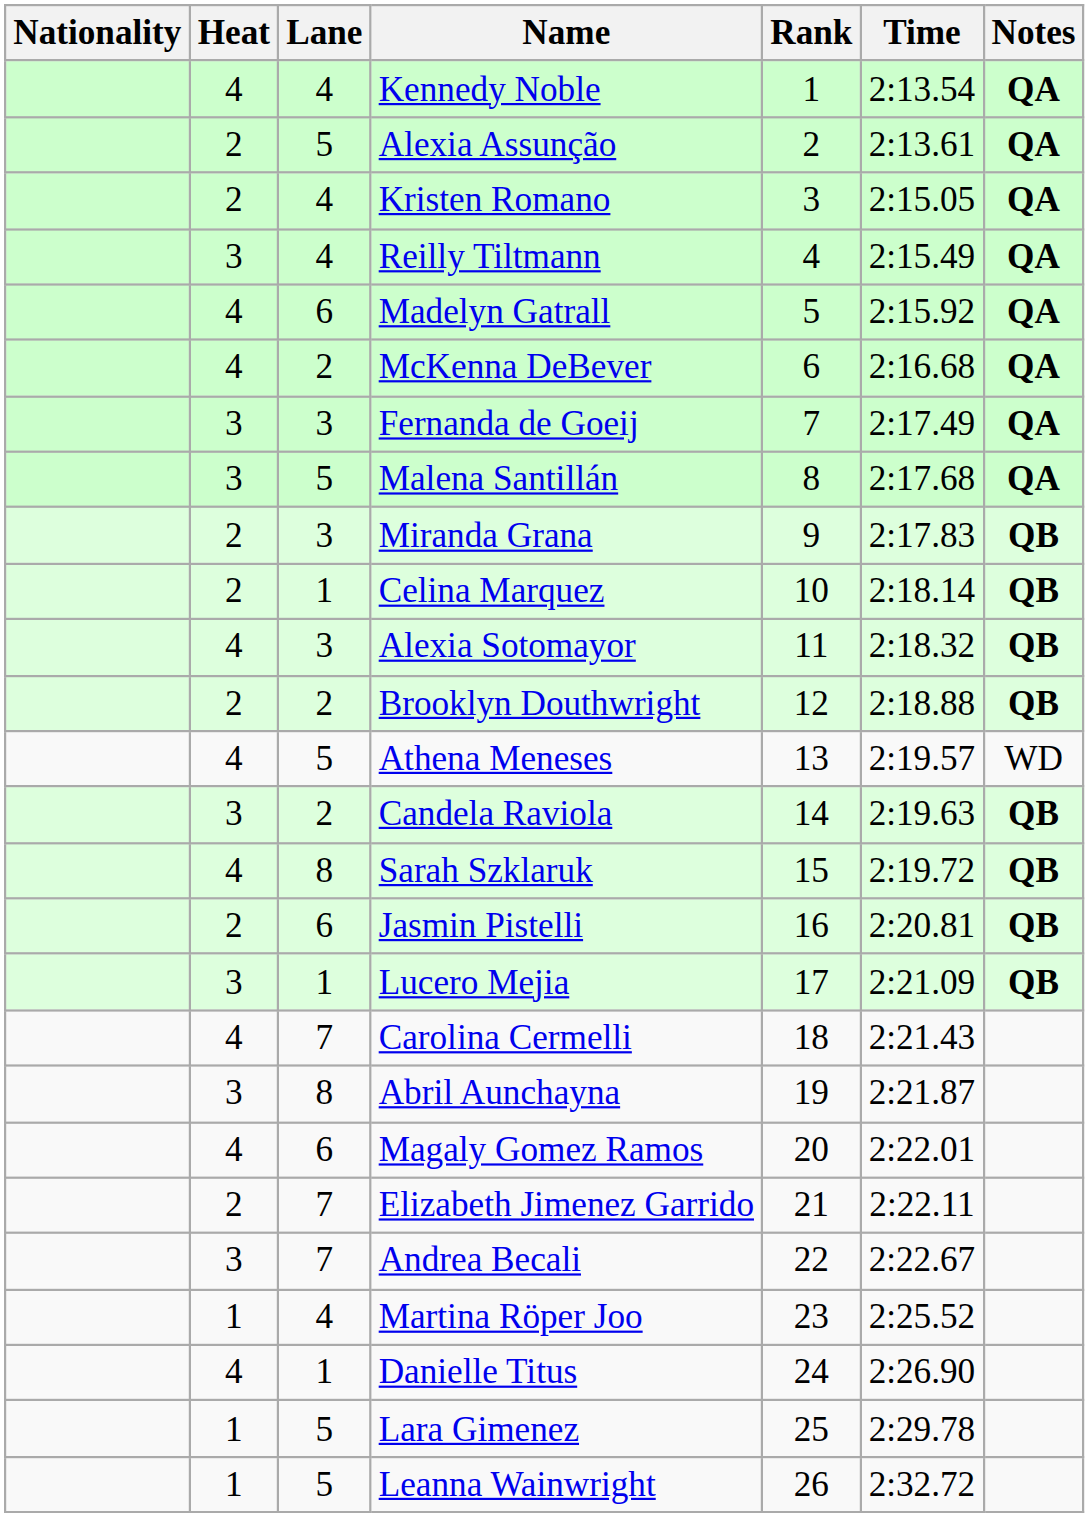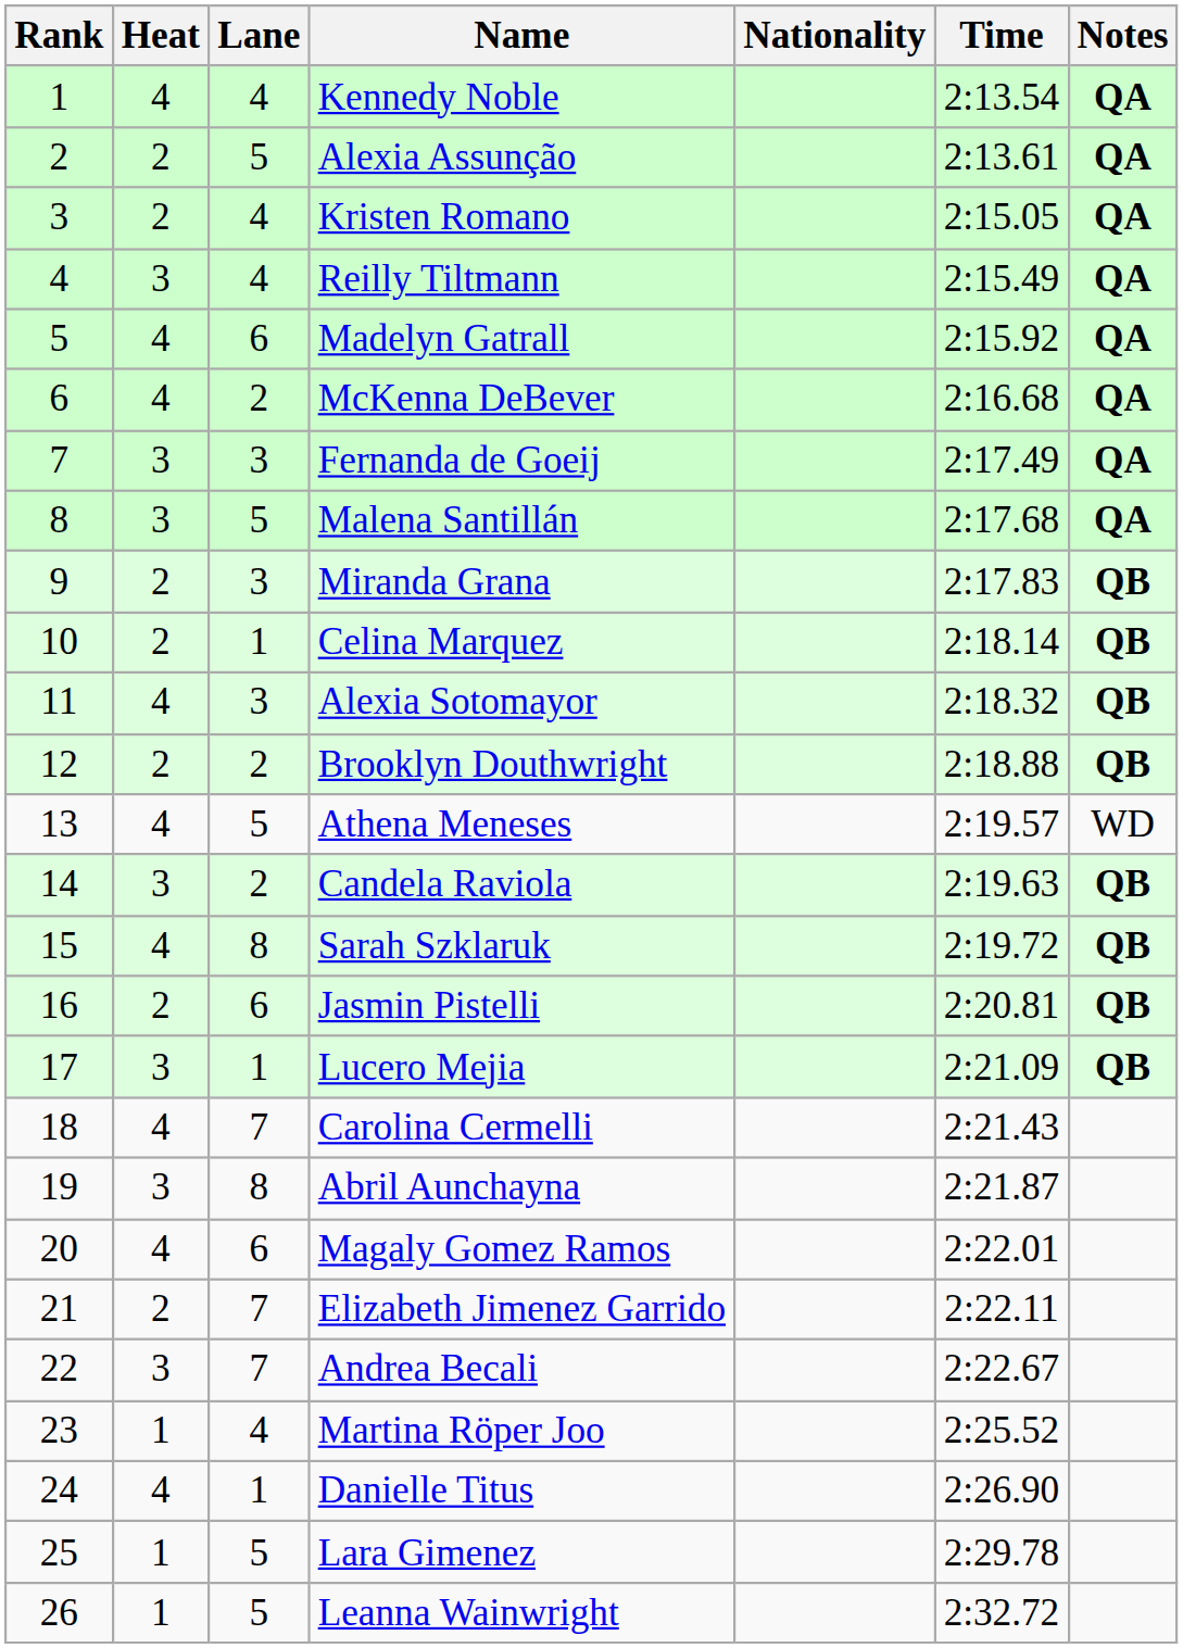 <table class="wikitable sortable" style="text-align:center">
 <tr>
-<th>Nationality</th>
+<th>Rank</th>
 <th>Heat</th>
 <th>Lane</th>
 <th>Name</th>
-<th>Rank</th>
+<th>Nationality</th>
 <th>Time</th>
 <th>Notes</th>
 </tr>
 <tr bgcolor="ccffcc">
-<td align="left"></td>
+<td>1</td>
 <td>4</td>
 <td>4</td>
 <td align="left"><a href='#'>Kennedy Noble</a></td>
-<td>1</td>
+<td align="left"></td>
 <td>2:13.54</td>
 <td><strong>QA</strong></td>
 </tr>
 <tr bgcolor="ccffcc">
-<td align="left"></td>
+<td>2</td>
 <td>2</td>
 <td>5</td>
 <td align="left"><a href='#'>Alexia Assunção</a></td>
-<td>2</td>
+<td align="left"></td>
 <td>2:13.61</td>
 <td><strong>QA</strong></td>
 </tr>
 <tr bgcolor="ccffcc">
-<td align="left"></td>
+<td>3</td>
 <td>2</td>
 <td>4</td>
 <td align="left"><a href='#'>Kristen Romano</a></td>
-<td>3</td>
+<td align="left"></td>
 <td>2:15.05</td>
 <td><strong>QA</strong></td>
 </tr>
 <tr bgcolor="ccffcc">
-<td align="left"></td>
+<td>4</td>
 <td>3</td>
 <td>4</td>
 <td align="left"><a href='#'>Reilly Tiltmann</a></td>
-<td>4</td>
+<td align="left"></td>
 <td>2:15.49</td>
 <td><strong>QA</strong></td>
 </tr>
 <tr bgcolor="ccffcc">
-<td align="left"></td>
+<td>5</td>
 <td>4</td>
 <td>6</td>
 <td align="left"><a href='#'>Madelyn Gatrall</a></td>
-<td>5</td>
+<td align="left"></td>
 <td>2:15.92</td>
 <td><strong>QA</strong></td>
 </tr>
 <tr bgcolor="ccffcc">
-<td align="left"></td>
+<td>6</td>
 <td>4</td>
 <td>2</td>
 <td align="left"><a href='#'>McKenna DeBever</a></td>
-<td>6</td>
+<td align="left"></td>
 <td>2:16.68</td>
 <td><strong>QA</strong></td>
 </tr>
 <tr bgcolor="ccffcc">
-<td align="left"></td>
+<td>7</td>
 <td>3</td>
 <td>3</td>
 <td align="left"><a href='#'>Fernanda de Goeij</a></td>
-<td>7</td>
+<td align="left"></td>
 <td>2:17.49</td>
 <td><strong>QA</strong></td>
 </tr>
 <tr bgcolor="ccffcc">
-<td align="left"></td>
+<td>8</td>
 <td>3</td>
 <td>5</td>
 <td align="left"><a href='#'>Malena Santillán</a></td>
-<td>8</td>
+<td align="left"></td>
 <td>2:17.68</td>
 <td><strong>QA</strong></td>
 </tr>
 <tr bgcolor="ddffdd">
-<td align="left"></td>
+<td>9</td>
 <td>2</td>
 <td>3</td>
 <td align="left"><a href='#'>Miranda Grana</a></td>
-<td>9</td>
+<td align="left"></td>
 <td>2:17.83</td>
 <td><strong>QB</strong></td>
 </tr>
 <tr bgcolor="ddffdd">
-<td align="left"></td>
+<td>10</td>
 <td>2</td>
 <td>1</td>
 <td align="left"><a href='#'>Celina Marquez</a></td>
-<td>10</td>
+<td align="left"></td>
 <td>2:18.14</td>
 <td><strong>QB</strong></td>
 </tr>
 <tr bgcolor="ddffdd">
-<td align="left"></td>
+<td>11</td>
 <td>4</td>
 <td>3</td>
 <td align="left"><a href='#'>Alexia Sotomayor</a></td>
-<td>11</td>
+<td align="left"></td>
 <td>2:18.32</td>
 <td><strong>QB</strong></td>
 </tr>
 <tr bgcolor="ddffdd">
-<td align="left"></td>
+<td>12</td>
 <td>2</td>
 <td>2</td>
 <td align="left"><a href='#'>Brooklyn Douthwright</a></td>
-<td>12</td>
+<td align="left"></td>
 <td>2:18.88</td>
 <td><strong>QB</strong></td>
 </tr>
 <tr>
-<td align="left"></td>
+<td>13</td>
 <td>4</td>
 <td>5</td>
 <td align="left"><a href='#'>Athena Meneses</a></td>
-<td>13</td>
+<td align="left"></td>
 <td>2:19.57</td>
 <td>WD</td>
 </tr>
 <tr bgcolor="ddffdd">
-<td align="left"></td>
+<td>14</td>
 <td>3</td>
 <td>2</td>
 <td align="left"><a href='#'>Candela Raviola</a></td>
-<td>14</td>
+<td align="left"></td>
 <td>2:19.63</td>
 <td><strong>QB</strong></td>
 </tr>
 <tr bgcolor="ddffdd">
-<td align="left"></td>
+<td>15</td>
 <td>4</td>
 <td>8</td>
 <td align="left"><a href='#'>Sarah Szklaruk</a></td>
-<td>15</td>
+<td align="left"></td>
 <td>2:19.72</td>
 <td><strong>QB</strong></td>
 </tr>
 <tr bgcolor="ddffdd">
-<td align="left"></td>
+<td>16</td>
 <td>2</td>
 <td>6</td>
 <td align="left"><a href='#'>Jasmin Pistelli</a></td>
-<td>16</td>
+<td align="left"></td>
 <td>2:20.81</td>
 <td><strong>QB</strong></td>
 </tr>
 <tr bgcolor="ddffdd">
-<td align="left"></td>
+<td>17</td>
 <td>3</td>
 <td>1</td>
 <td align="left"><a href='#'>Lucero Mejia</a></td>
-<td>17</td>
+<td align="left"></td>
 <td>2:21.09</td>
 <td><strong>QB</strong></td>
 </tr>
 <tr>
-<td align="left"></td>
+<td>18</td>
 <td>4</td>
 <td>7</td>
 <td align="left"><a href='#'>Carolina Cermelli</a></td>
-<td>18</td>
+<td align="left"></td>
 <td>2:21.43</td>
 <td></td>
 </tr>
 <tr>
-<td align="left"></td>
+<td>19</td>
 <td>3</td>
 <td>8</td>
 <td align="left"><a href='#'>Abril Aunchayna</a></td>
-<td>19</td>
+<td align="left"></td>
 <td>2:21.87</td>
 <td></td>
 </tr>
 <tr>
-<td align="left"></td>
+<td>20</td>
 <td>4</td>
 <td>6</td>
 <td align="left"><a href='#'>Magaly Gomez Ramos</a></td>
-<td>20</td>
+<td align="left"></td>
 <td>2:22.01</td>
 <td></td>
 </tr>
 <tr>
-<td align="left"></td>
+<td>21</td>
 <td>2</td>
 <td>7</td>
 <td align="left"><a href='#'>Elizabeth Jimenez Garrido</a></td>
-<td>21</td>
+<td align="left"></td>
 <td>2:22.11</td>
 <td></td>
 </tr>
 <tr>
-<td align="left"></td>
+<td>22</td>
 <td>3</td>
 <td>7</td>
 <td align="left"><a href='#'>Andrea Becali</a></td>
-<td>22</td>
+<td align="left"></td>
 <td>2:22.67</td>
 <td></td>
 </tr>
 <tr>
-<td align="left"></td>
+<td>23</td>
 <td>1</td>
 <td>4</td>
 <td align="left"><a href='#'>Martina Röper Joo</a></td>
-<td>23</td>
+<td align="left"></td>
 <td>2:25.52</td>
 <td></td>
 </tr>
 <tr>
-<td align="left"></td>
+<td>24</td>
 <td>4</td>
 <td>1</td>
 <td align="left"><a href='#'>Danielle Titus</a></td>
-<td>24</td>
+<td align="left"></td>
 <td>2:26.90</td>
 <td></td>
 </tr>
 <tr>
-<td align="left"></td>
+<td>25</td>
 <td>1</td>
 <td>5</td>
 <td align="left"><a href='#'>Lara Gimenez</a></td>
-<td>25</td>
+<td align="left"></td>
 <td>2:29.78</td>
 <td></td>
 </tr>
 <tr>
-<td align="left"></td>
+<td>26</td>
 <td>1</td>
 <td>5</td>
 <td align="left"><a href='#'>Leanna Wainwright</a></td>
-<td>26</td>
+<td align="left"></td>
 <td>2:32.72</td>
 <td></td>
 </tr>
 </table>
